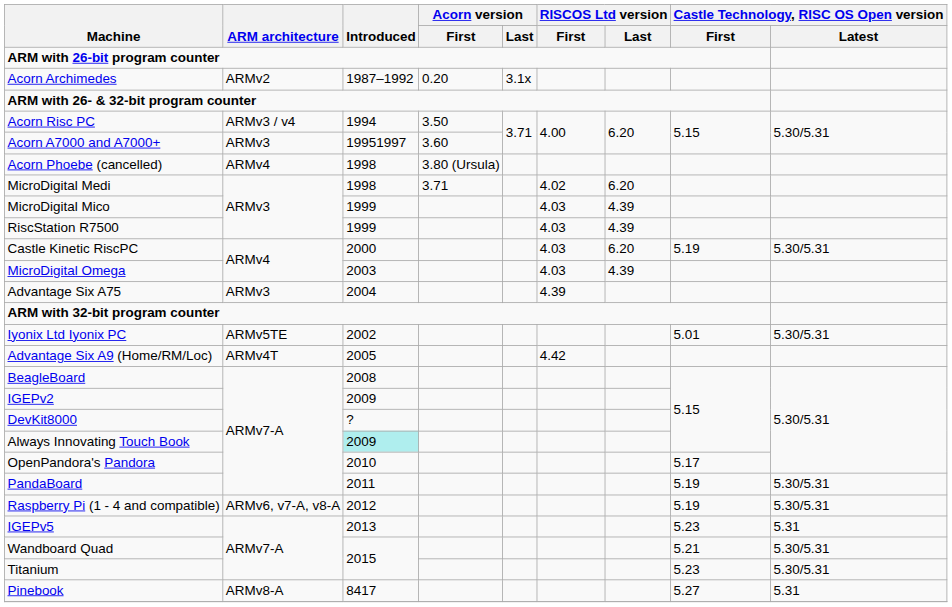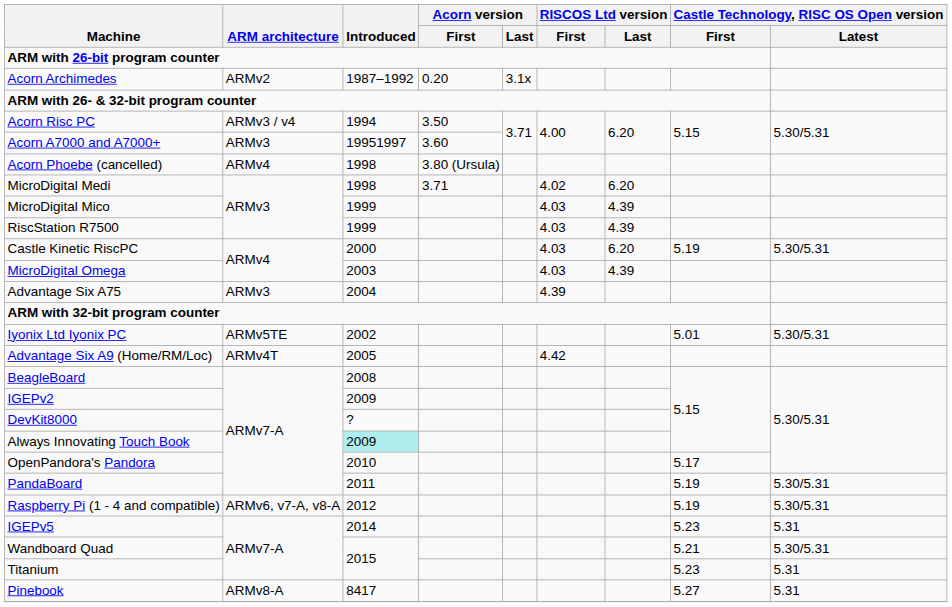 <table class="wikitable">
 <tr>
 <th rowspan="2" style="vertical-align:bottom;">Machine</th>
 <th rowspan="2" style="vertical-align:bottom;"><a href='#'>ARM architecture</a></th>
 <th rowspan="2" style="vertical-align:bottom;">Introduced</th>
 <th colspan="2" style="vertical-align:bottom;"><a href='#'>Acorn</a> version</th>
 <th colspan="2" style="vertical-align:bottom;"><a href='#'>RISCOS Ltd</a> version</th>
 <th colspan="2" style="vertical-align:bottom;"><a href='#'>Castle Technology</a>, <a href='#'>RISC OS Open</a> version</th>
 </tr>
 <tr>
 <th>First</th>
 <th>Last</th>
 <th>First</th>
 <th>Last</th>
 <th>First</th>
 <th>Latest</th>
 </tr>
 <tr>
 <td colspan="8"><strong>ARM with <a href='#'>26-bit</a> program counter</strong></td>
 </tr>
 <tr>
 <td><a href='#'>Acorn Archimedes</a></td>
 <td>ARMv2</td>
 <td>1987–1992</td>
 <td>0.20</td>
 <td>3.1x</td>
 <td></td>
 <td></td>
 <td></td>
 <td></td>
 </tr>
 <tr>
 <td colspan="8"><strong>ARM with 26- & 32-bit program counter</strong></td>
 </tr>
 <tr>
 <td><a href='#'>Acorn Risc PC</a></td>
 <td>ARMv3 / v4</td>
 <td>1994</td>
 <td>3.50</td>
 <td rowspan="2">3.71</td>
 <td rowspan="2">4.00</td>
 <td rowspan="2">6.20</td>
 <td rowspan="2">5.15</td>
 <td rowspan="2">5.30/5.31</td>
 </tr>
 <tr>
 <td><a href='#'>Acorn A7000 and A7000+</a></td>
 <td>ARMv3</td>
 <td>19951997</td>
 <td>3.60</td>
 </tr>
 <tr>
 <td><a href='#'>Acorn Phoebe</a> (cancelled)</td>
 <td>ARMv4</td>
 <td>1998</td>
 <td>3.80 (Ursula)</td>
 <td></td>
 <td></td>
 <td></td>
 <td></td>
 <td></td>
 </tr>
 <tr>
 <td>MicroDigital Medi</td>
 <td rowspan="3">ARMv3</td>
 <td>1998</td>
 <td>3.71</td>
 <td></td>
 <td>4.02</td>
 <td>6.20</td>
 <td></td>
 <td></td>
 </tr>
 <tr>
 <td>MicroDigital Mico</td>
 <td>1999</td>
 <td></td>
 <td></td>
 <td>4.03</td>
 <td>4.39</td>
 <td></td>
 <td></td>
 </tr>
 <tr>
 <td>RiscStation R7500</td>
 <td>1999</td>
 <td></td>
 <td></td>
 <td>4.03</td>
 <td>4.39</td>
 <td></td>
 <td></td>
 </tr>
 <tr>
 <td>Castle Kinetic RiscPC</td>
 <td rowspan="2">ARMv4</td>
 <td>2000</td>
 <td></td>
 <td></td>
 <td>4.03</td>
 <td>6.20</td>
 <td>5.19</td>
 <td>5.30/5.31</td>
 </tr>
 <tr>
 <td><a href='#'>MicroDigital Omega</a></td>
 <td>2003</td>
 <td></td>
 <td></td>
 <td>4.03</td>
 <td>4.39</td>
 <td></td>
 <td></td>
 </tr>
 <tr>
 <td>Advantage Six A75</td>
 <td>ARMv3</td>
 <td>2004</td>
 <td></td>
 <td></td>
 <td>4.39</td>
 <td></td>
 <td></td>
 <td></td>
 </tr>
 <tr>
 <td colspan="8"><strong>ARM with 32-bit program counter</strong></td>
 </tr>
 <tr>
 <td><a href='#'>Iyonix Ltd Iyonix PC</a></td>
 <td>ARMv5TE</td>
 <td>2002</td>
 <td></td>
 <td></td>
 <td></td>
 <td></td>
 <td>5.01</td>
 <td>5.30/5.31</td>
 </tr>
 <tr>
 <td><a href='#'>Advantage Six A9</a> (Home/RM/Loc)</td>
 <td>ARMv4T</td>
 <td>2005</td>
 <td></td>
 <td></td>
 <td>4.42</td>
 <td></td>
 <td></td>
 <td></td>
 </tr>
 <tr>
 <td><a href='#'>BeagleBoard</a></td>
 <td rowspan="6">ARMv7-A</td>
 <td>2008</td>
 <td></td>
 <td></td>
 <td></td>
 <td></td>
 <td rowspan="4">5.15</td>
 <td rowspan="5">5.30/5.31</td>
 </tr>
 <tr>
 <td><a href='#'>IGEPv2</a></td>
 <td>2009</td>
 <td></td>
 <td></td>
 <td></td>
 <td></td>
 </tr>
 <tr>
 <td><a href='#'>DevKit8000</a></td>
 <td>?</td>
 <td></td>
 <td></td>
 <td></td>
 <td></td>
 </tr>
 <tr>
 <td>Always Innovating <a href='#'>Touch Book</a></td>
 <td style="background: paleturquoise;">2009</td>
 <td></td>
 <td></td>
 <td></td>
 <td></td>
 </tr>
 <tr>
 <td>OpenPandora's <a href='#'>Pandora</a></td>
 <td>2010</td>
 <td></td>
 <td></td>
 <td></td>
 <td></td>
 <td>5.17</td>
 </tr>
 <tr>
 <td><a href='#'>PandaBoard</a></td>
 <td>2011</td>
 <td></td>
 <td></td>
 <td></td>
 <td></td>
 <td>5.19</td>
 <td>5.30/5.31</td>
 </tr>
 <tr>
 <td><a href='#'>Raspberry Pi</a> (1 - 4 and compatible)</td>
 <td>ARMv6, v7-A, v8-A</td>
 <td>2012</td>
 <td></td>
 <td></td>
 <td></td>
 <td></td>
 <td>5.19</td>
 <td>5.30/5.31</td>
 </tr>
 <tr>
 <td><a href='#'>IGEPv5</a></td>
 <td rowspan="3">ARMv7-A</td>
-<td>2013</td>
+<td>2014</td>
 <td></td>
 <td></td>
 <td></td>
 <td></td>
 <td>5.23</td>
 <td>5.31</td>
 </tr>
 <tr>
 <td>Wandboard Quad</td>
 <td rowspan="2">2015</td>
 <td></td>
 <td></td>
 <td></td>
 <td></td>
 <td>5.21</td>
 <td>5.30/5.31</td>
 </tr>
 <tr>
 <td>Titanium</td>
 <td></td>
 <td></td>
 <td></td>
 <td></td>
 <td>5.23</td>
-<td>5.30/5.31</td>
+<td>5.31</td>
 </tr>
 <tr>
 <td><a href='#'>Pinebook</a></td>
 <td>ARMv8-A</td>
 <td>8417</td>
 <td></td>
 <td></td>
 <td></td>
 <td></td>
 <td>5.27</td>
 <td>5.31</td>
 </tr>
 <tr>
 </tr>
 </table>
